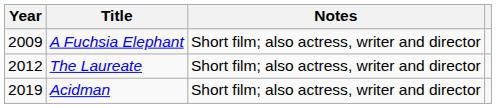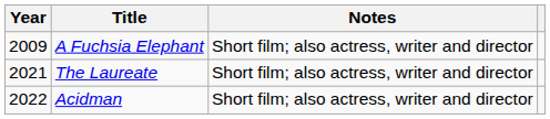 <table class="wikitable">
 <tr>
 <th>Year</th>
 <th>Title</th>
 <th>Notes</th>
 <th></th>
 </tr>
 <tr>
 <td>2009</td>
 <td><em><a href='#'>A Fuchsia Elephant</a></em></td>
 <td>Short film; also actress, writer and director</td>
 <td align="center"></td>
 </tr>
 <tr>
-<td>2012</td>
+<td>2021</td>
 <td><em><a href='#'>The Laureate</a></em></td>
 <td>Short film; also actress, writer and director</td>
 <td align="center"></td>
 </tr>
 <tr>
-<td>2019</td>
+<td>2022</td>
 <td><em><a href='#'>Acidman</a></em></td>
 <td>Short film; also actress, writer and director</td>
 <td align="center"></td>
 </tr>
 </table>
